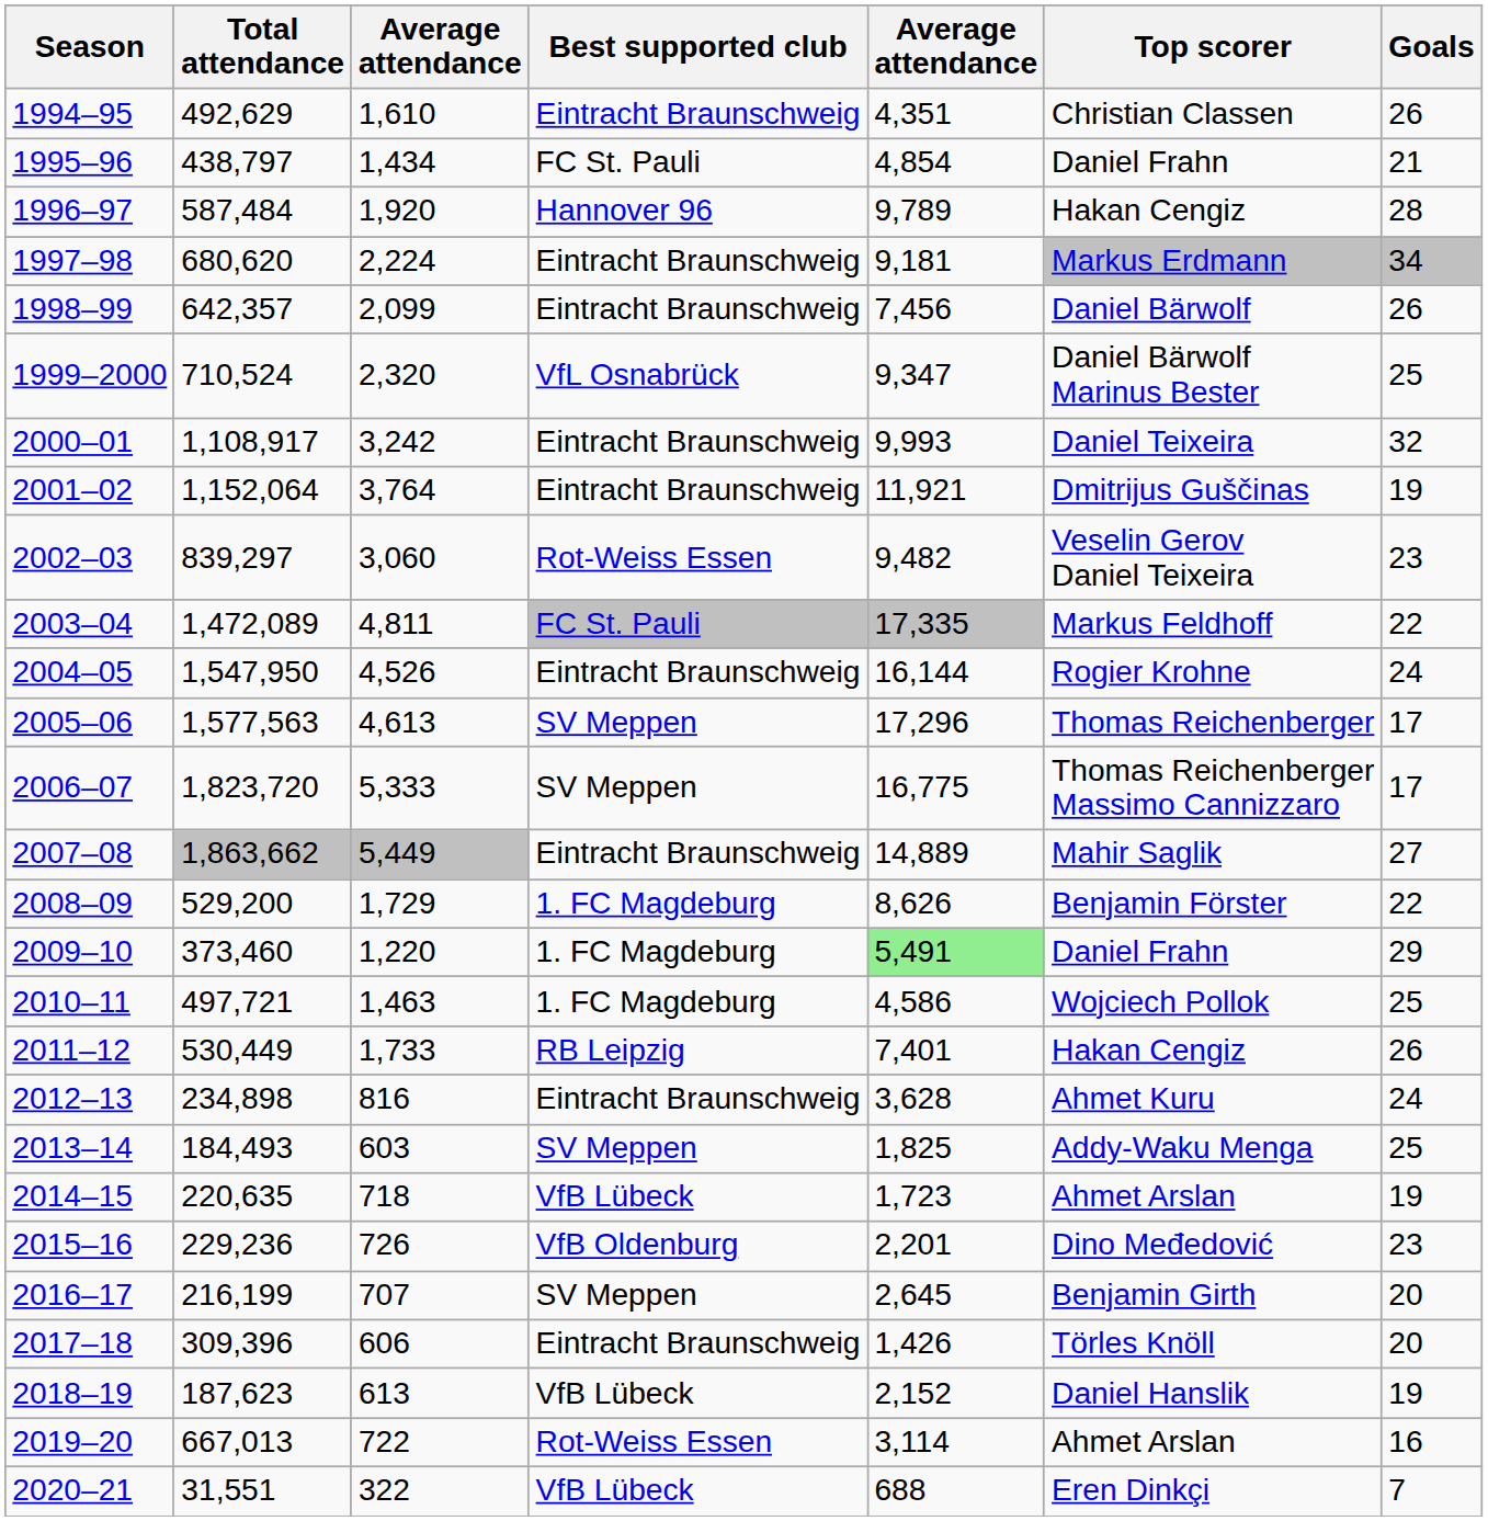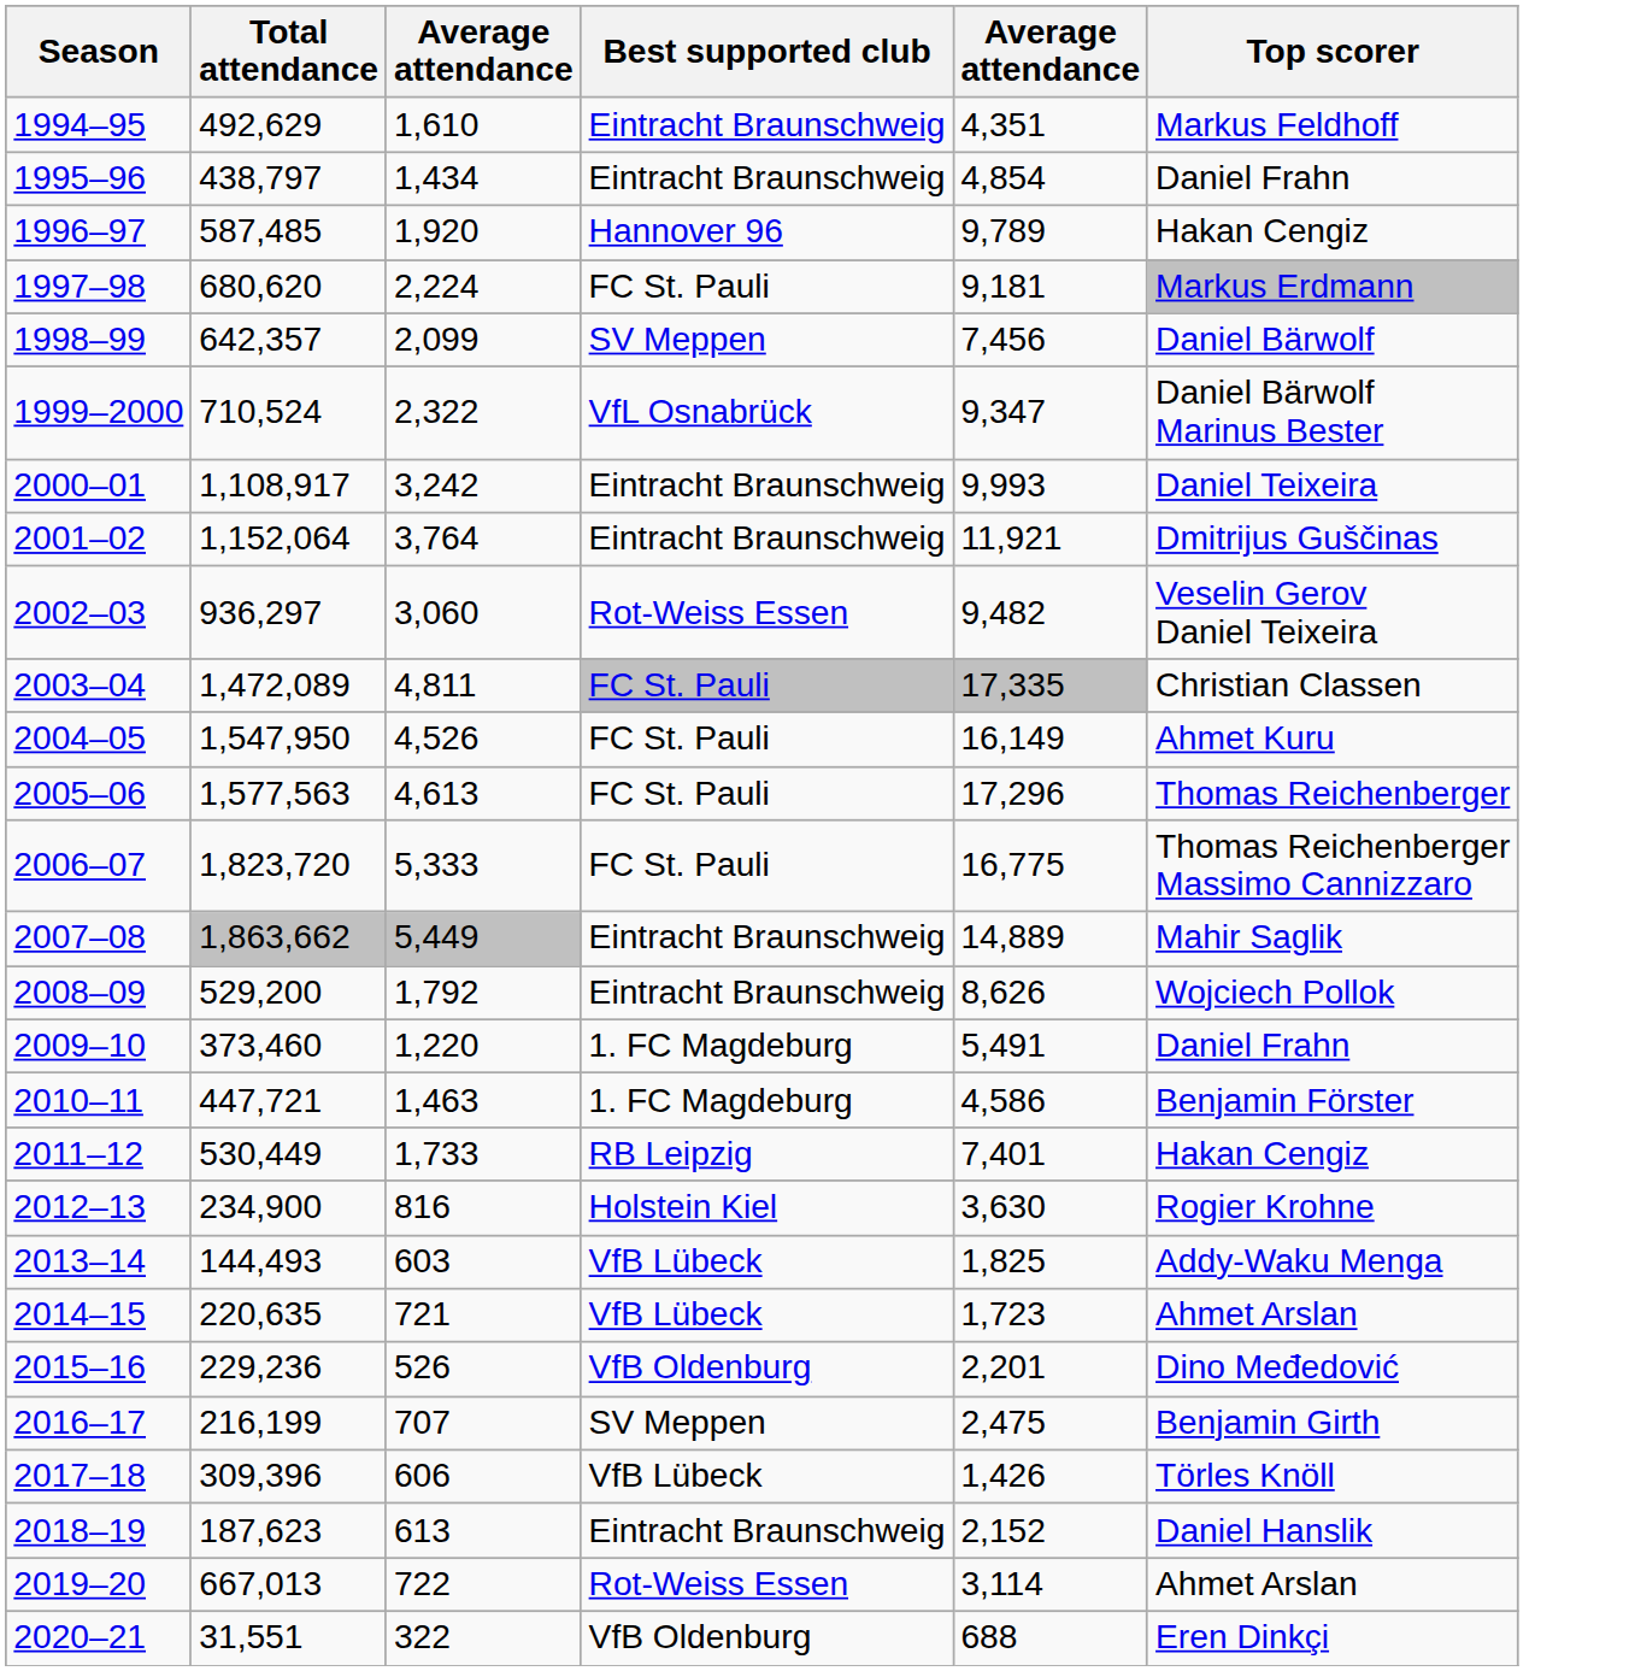 <table class="wikitable">
 <tr>
 <th>Season</th>
 <th>Total <br> attendance</th>
 <th>Average <br> attendance</th>
 <th>Best supported club</th>
 <th>Average <br> attendance</th>
 <th>Top scorer</th>
-<th>Goals</th>
 </tr>
 <tr>
 <td><a href='#'>1994–95</a></td>
 <td>492,629</td>
 <td>1,610</td>
 <td><a href='#'>Eintracht Braunschweig</a></td>
 <td>4,351</td>
-<td>Christian Classen </td>
-<td>26</td>
+<td><a href='#'>Markus Feldhoff</a> </td>
 </tr>
 <tr>
 <td><a href='#'>1995–96</a></td>
 <td>438,797</td>
 <td>1,434</td>
-<td>FC St. Pauli</td>
+<td>Eintracht Braunschweig</td>
 <td>4,854</td>
 <td>Daniel Frahn </td>
-<td>21</td>
 </tr>
 <tr>
 <td><a href='#'>1996–97</a></td>
-<td>587,484</td>
+<td>587,485</td>
 <td>1,920</td>
 <td><a href='#'>Hannover 96</a></td>
 <td>9,789</td>
 <td>Hakan Cengiz </td>
-<td>28</td>
 </tr>
 <tr>
 <td><a href='#'>1997–98</a></td>
 <td>680,620</td>
 <td>2,224</td>
-<td>Eintracht Braunschweig</td>
+<td>FC St. Pauli</td>
 <td>9,181</td>
 <td style="background:silver;"><a href='#'>Markus Erdmann</a> </td>
-<td style="background:silver;">34</td>
 </tr>
 <tr>
 <td><a href='#'>1998–99</a></td>
 <td>642,357</td>
 <td>2,099</td>
-<td>Eintracht Braunschweig</td>
+<td><a href='#'>SV Meppen</a></td>
 <td>7,456</td>
 <td><a href='#'>Daniel Bärwolf</a> </td>
-<td>26</td>
 </tr>
 <tr>
 <td><a href='#'>1999–2000</a></td>
 <td>710,524</td>
-<td>2,320</td>
+<td>2,322</td>
 <td><a href='#'>VfL Osnabrück</a></td>
 <td>9,347</td>
 <td>Daniel Bärwolf  <br> <a href='#'>Marinus Bester</a> </td>
-<td>25</td>
 </tr>
 <tr>
 <td><a href='#'>2000–01</a></td>
 <td>1,108,917</td>
 <td>3,242</td>
 <td>Eintracht Braunschweig</td>
 <td>9,993</td>
 <td><a href='#'>Daniel Teixeira</a> </td>
-<td>32</td>
 </tr>
 <tr>
 <td><a href='#'>2001–02</a></td>
 <td>1,152,064</td>
 <td>3,764</td>
 <td>Eintracht Braunschweig</td>
 <td>11,921</td>
 <td><a href='#'>Dmitrijus Guščinas</a> </td>
-<td>19</td>
 </tr>
 <tr>
 <td><a href='#'>2002–03</a></td>
-<td>839,297</td>
+<td>936,297</td>
 <td>3,060</td>
 <td><a href='#'>Rot-Weiss Essen</a></td>
 <td>9,482</td>
 <td><a href='#'>Veselin Gerov</a>  <br> Daniel Teixeira </td>
-<td>23</td>
 </tr>
 <tr>
 <td><a href='#'>2003–04</a></td>
 <td>1,472,089</td>
 <td>4,811</td>
 <td style="background:silver;"><a href='#'>FC St. Pauli</a></td>
 <td style="background:silver;">17,335</td>
-<td><a href='#'>Markus Feldhoff</a> </td>
-<td>22</td>
+<td>Christian Classen </td>
 </tr>
 <tr>
 <td><a href='#'>2004–05</a></td>
 <td>1,547,950</td>
 <td>4,526</td>
-<td>Eintracht Braunschweig</td>
-<td>16,144</td>
-<td><a href='#'>Rogier Krohne</a> </td>
-<td>24</td>
+<td>FC St. Pauli</td>
+<td>16,149</td>
+<td><a href='#'>Ahmet Kuru</a> </td>
 </tr>
 <tr>
 <td><a href='#'>2005–06</a></td>
 <td>1,577,563</td>
 <td>4,613</td>
-<td><a href='#'>SV Meppen</a></td>
+<td>FC St. Pauli</td>
 <td>17,296</td>
 <td><a href='#'>Thomas Reichenberger</a> </td>
-<td>17</td>
 </tr>
 <tr>
 <td><a href='#'>2006–07</a></td>
 <td>1,823,720</td>
 <td>5,333</td>
-<td>SV Meppen</td>
+<td>FC St. Pauli</td>
 <td>16,775</td>
 <td>Thomas Reichenberger  <br> <a href='#'>Massimo Cannizzaro</a> </td>
-<td>17</td>
 </tr>
 <tr>
 <td><a href='#'>2007–08</a></td>
 <td style="background:silver;">1,863,662</td>
 <td style="background:silver;">5,449</td>
 <td>Eintracht Braunschweig</td>
 <td>14,889</td>
 <td><a href='#'>Mahir Saglik</a> </td>
-<td>27</td>
 </tr>
 <tr>
 <td><a href='#'>2008–09</a></td>
 <td>529,200</td>
-<td>1,729</td>
-<td><a href='#'>1. FC Magdeburg</a></td>
+<td>1,792</td>
+<td>Eintracht Braunschweig</td>
 <td>8,626</td>
-<td><a href='#'>Benjamin Förster</a> </td>
-<td>22</td>
+<td><a href='#'>Wojciech Pollok</a> </td>
 </tr>
 <tr>
 <td><a href='#'>2009–10</a></td>
 <td>373,460</td>
 <td>1,220</td>
 <td>1. FC Magdeburg</td>
-<td style="background: lightgreen;">5,491</td>
+<td>5,491</td>
 <td><a href='#'>Daniel Frahn</a> </td>
-<td>29</td>
 </tr>
 <tr>
 <td><a href='#'>2010–11</a></td>
-<td>497,721</td>
+<td>447,721</td>
 <td>1,463</td>
 <td>1. FC Magdeburg</td>
 <td>4,586</td>
-<td><a href='#'>Wojciech Pollok</a> </td>
-<td>25</td>
+<td><a href='#'>Benjamin Förster</a> </td>
 </tr>
 <tr>
 <td><a href='#'>2011–12</a></td>
 <td>530,449</td>
 <td>1,733</td>
 <td><a href='#'>RB Leipzig</a></td>
 <td>7,401</td>
 <td><a href='#'>Hakan Cengiz</a> </td>
-<td>26</td>
 </tr>
 <tr>
 <td><a href='#'>2012–13</a></td>
-<td>234,898</td>
+<td>234,900</td>
 <td>816</td>
-<td>Eintracht Braunschweig</td>
-<td>3,628</td>
-<td><a href='#'>Ahmet Kuru</a> </td>
-<td>24</td>
+<td><a href='#'>Holstein Kiel</a></td>
+<td>3,630</td>
+<td><a href='#'>Rogier Krohne</a> </td>
 </tr>
 <tr>
 <td><a href='#'>2013–14</a></td>
-<td>184,493</td>
+<td>144,493</td>
 <td>603</td>
-<td><a href='#'>SV Meppen</a></td>
+<td><a href='#'>VfB Lübeck</a></td>
 <td>1,825</td>
 <td><a href='#'>Addy-Waku Menga</a> </td>
-<td>25</td>
 </tr>
 <tr>
 <td><a href='#'>2014–15</a></td>
 <td>220,635</td>
-<td>718</td>
+<td>721</td>
 <td><a href='#'>VfB Lübeck</a></td>
 <td>1,723</td>
 <td><a href='#'>Ahmet Arslan</a> </td>
-<td>19</td>
 </tr>
 <tr>
 <td><a href='#'>2015–16</a></td>
 <td>229,236</td>
-<td>726</td>
+<td>526</td>
 <td><a href='#'>VfB Oldenburg</a></td>
 <td>2,201</td>
 <td><a href='#'>Dino Međedović</a> </td>
-<td>23</td>
 </tr>
 <tr>
 <td><a href='#'>2016–17</a></td>
 <td>216,199</td>
 <td>707</td>
 <td>SV Meppen</td>
-<td>2,645</td>
+<td>2,475</td>
 <td><a href='#'>Benjamin Girth</a> </td>
-<td>20</td>
 </tr>
 <tr>
 <td><a href='#'>2017–18</a></td>
 <td>309,396</td>
 <td>606</td>
-<td>Eintracht Braunschweig</td>
+<td>VfB Lübeck</td>
 <td>1,426</td>
 <td><a href='#'>Törles Knöll</a> </td>
-<td>20</td>
 </tr>
 <tr>
 <td><a href='#'>2018–19</a></td>
 <td>187,623</td>
 <td>613</td>
-<td>VfB Lübeck</td>
+<td>Eintracht Braunschweig</td>
 <td>2,152</td>
 <td><a href='#'>Daniel Hanslik</a> </td>
-<td>19</td>
 </tr>
 <tr>
 <td><a href='#'>2019–20</a></td>
 <td>667,013</td>
 <td>722</td>
 <td><a href='#'>Rot-Weiss Essen</a></td>
 <td>3,114</td>
 <td>Ahmet Arslan </td>
-<td>16</td>
 </tr>
 <tr>
 <td><a href='#'>2020–21</a></td>
 <td>31,551</td>
 <td>322</td>
-<td><a href='#'>VfB Lübeck</a></td>
+<td>VfB Oldenburg</td>
 <td>688</td>
 <td><a href='#'>Eren Dinkçi</a> </td>
-<td>7</td>
 </tr>
 </table>
